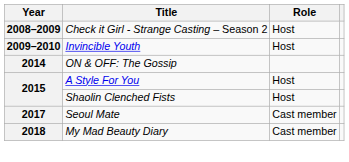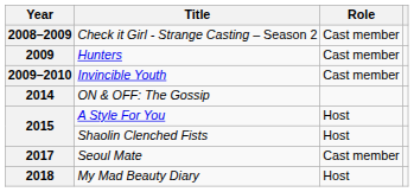 <table class="wikitable plainrowheaders sortable">
 <tr>
 <th scope="col">Year</th>
 <th scope="col">Title</th>
 <th scope="col">Role</th>
 <th scope="col" class="unsortable"></th>
 </tr>
 <tr>
 <th scope="row">2008–2009</th>
 <td><em>Check it Girl - Strange Casting</em> – Season 2</td>
-<td>Host</td>
+<td>Cast member</td>
+<td style="text-align:center"></td>
+</tr>
+<tr>
+<th scope="row">2009</th>
+<td><em><a href='#'>Hunters</a></em></td>
+<td>Cast member</td>
 <td style="text-align:center"></td>
 </tr>
 <tr>
 <th scope="row">2009–2010</th>
 <td><em><a href='#'>Invincible Youth</a></em></td>
-<td>Host</td>
+<td>Cast member</td>
 <td style="text-align:center"></td>
 </tr>
 <tr>
 <th scope="row">2014</th>
 <td><em>ON & OFF: The Gossip</em></td>
 <td></td>
 <td style="text-align:center"></td>
 </tr>
 <tr>
 <th scope="row" rowspan="2">2015</th>
 <td><em><a href='#'>A Style For You</a></em></td>
 <td>Host</td>
 <td style="text-align:center"></td>
 </tr>
 <tr>
 <td><em>Shaolin Clenched Fists</em></td>
 <td>Host</td>
 <td style="text-align:center"></td>
 </tr>
 <tr>
 <th scope="row">2017</th>
 <td><em>Seoul Mate</em></td>
 <td>Cast member</td>
 <td style="text-align:center"></td>
 </tr>
 <tr>
 <th scope="row">2018</th>
 <td><em>My Mad Beauty Diary</em></td>
-<td>Cast member</td>
+<td>Host</td>
 <td style="text-align:center"></td>
 </tr>
 </table>
